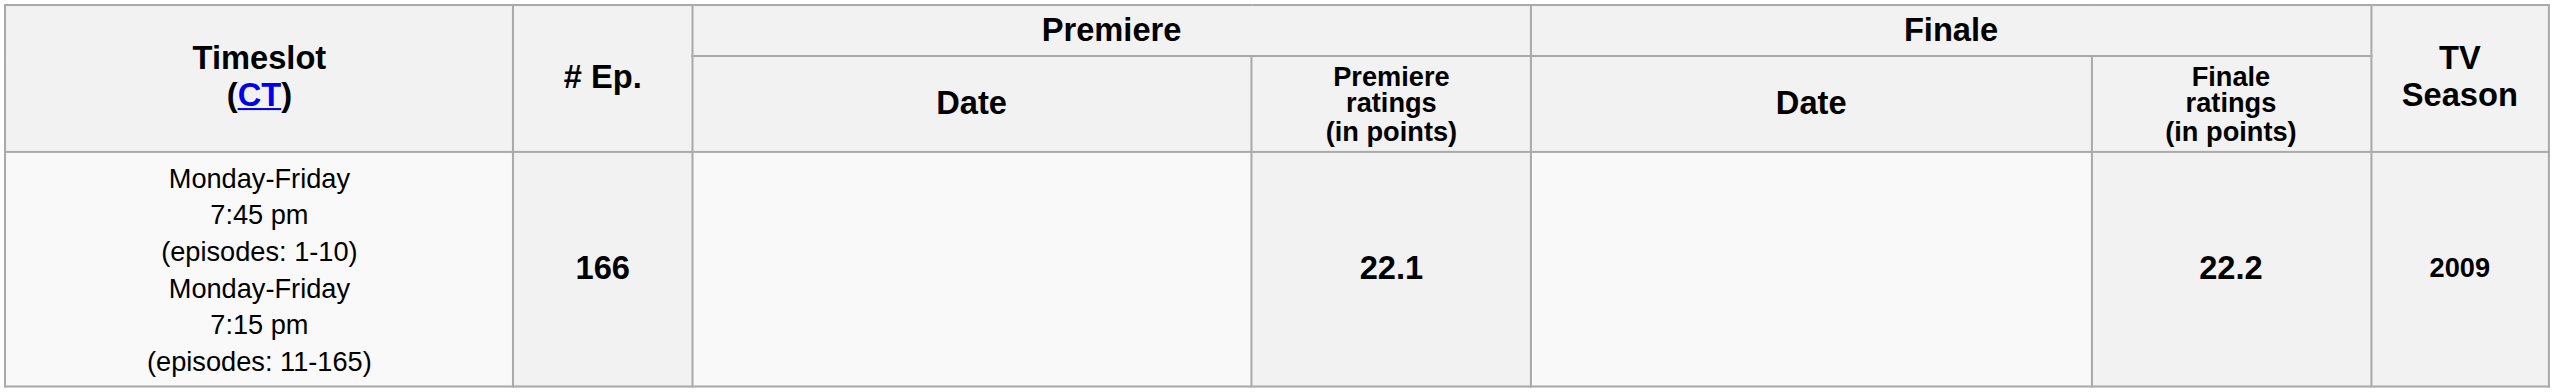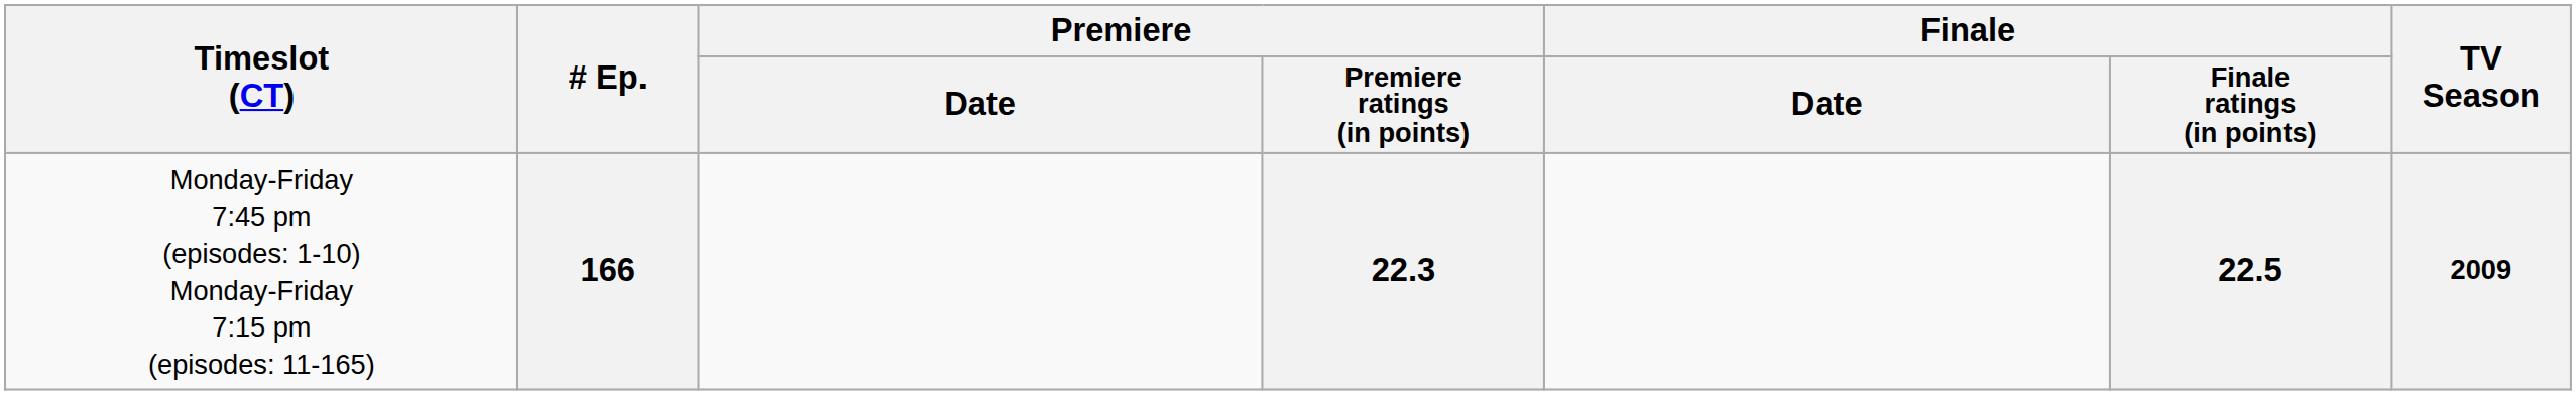 <table class="wikitable plainrowerheads">
 <tr>
 <th style="width:20%;" rowspan="2">Timeslot <br>(<a href='#'>CT</a>)</th>
 <th style="width:7%;" rowspan="2"># Ep.</th>
 <th colspan=2>Premiere</th>
 <th colspan=2>Finale</th>
 <th style="width:7%;" rowspan="2">TV Season</th>
 </tr>
 <tr>
 <th>Date</th>
 <th span style="width:11%; font-size:smaller; line-height:100%;">Premiere<br>ratings<br>(in points)</th>
 <th>Date</th>
 <th span style="width:11%; font-size:smaller; line-height:100%;">Finale<br>ratings<br>(in points)</th>
 </tr>
 <tr>
 <td rowspan="1" style="text-align:center;"><small>Monday-Friday<br>7:45 pm<br>(episodes: 1-10)<br>Monday-Friday<br>7:15 pm<br>(episodes: 11-165)</small></td>
 <th>166</th>
 <td style="font-size:11px;line-height:110%"></td>
-<th>22.1</th>
+<th>22.3</th>
 <td style="font-size:11px;line-height:110%"></td>
-<th>22.2</th>
+<th>22.5</th>
 <th style="font-size:smaller">2009</th>
 </tr>
 </table>
